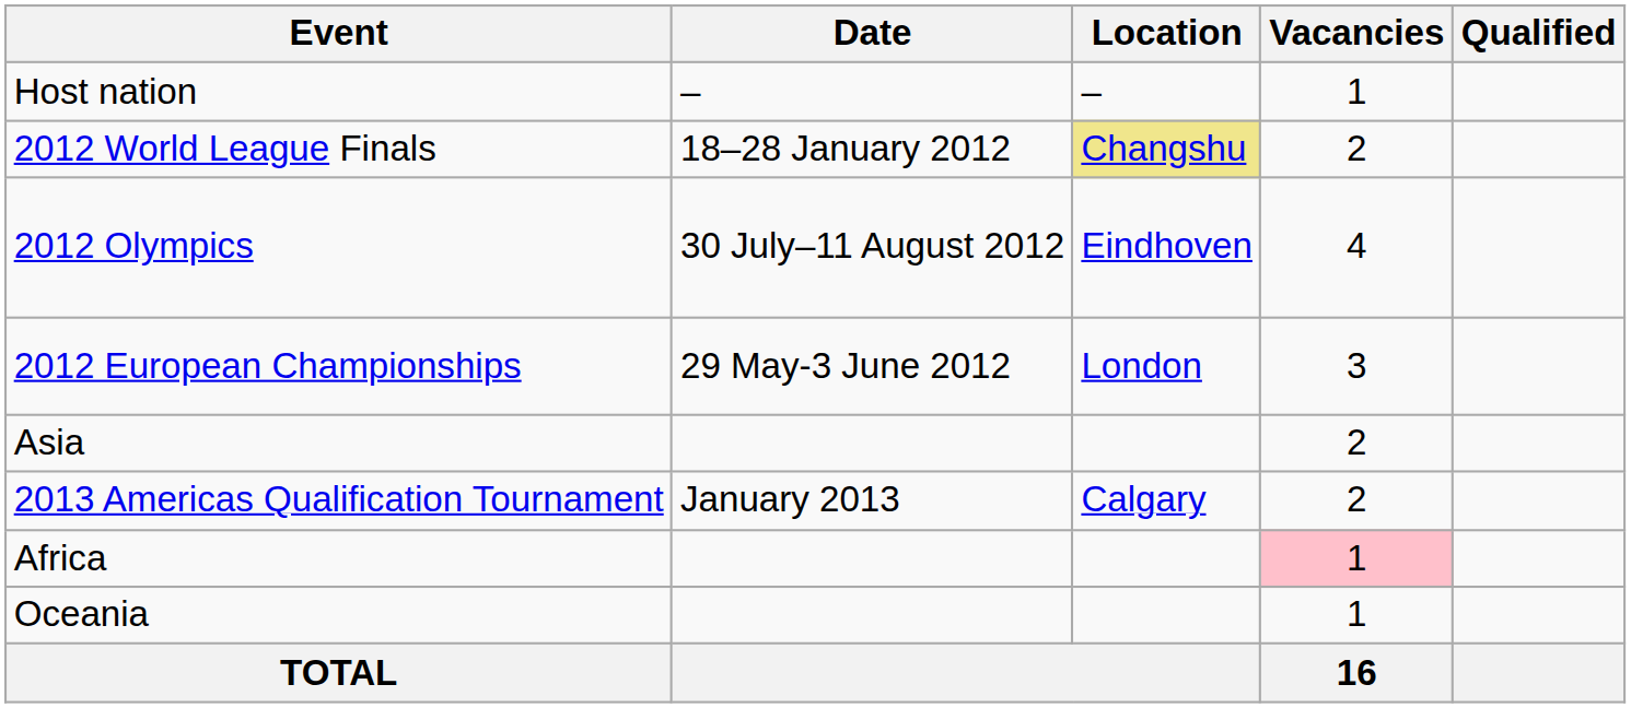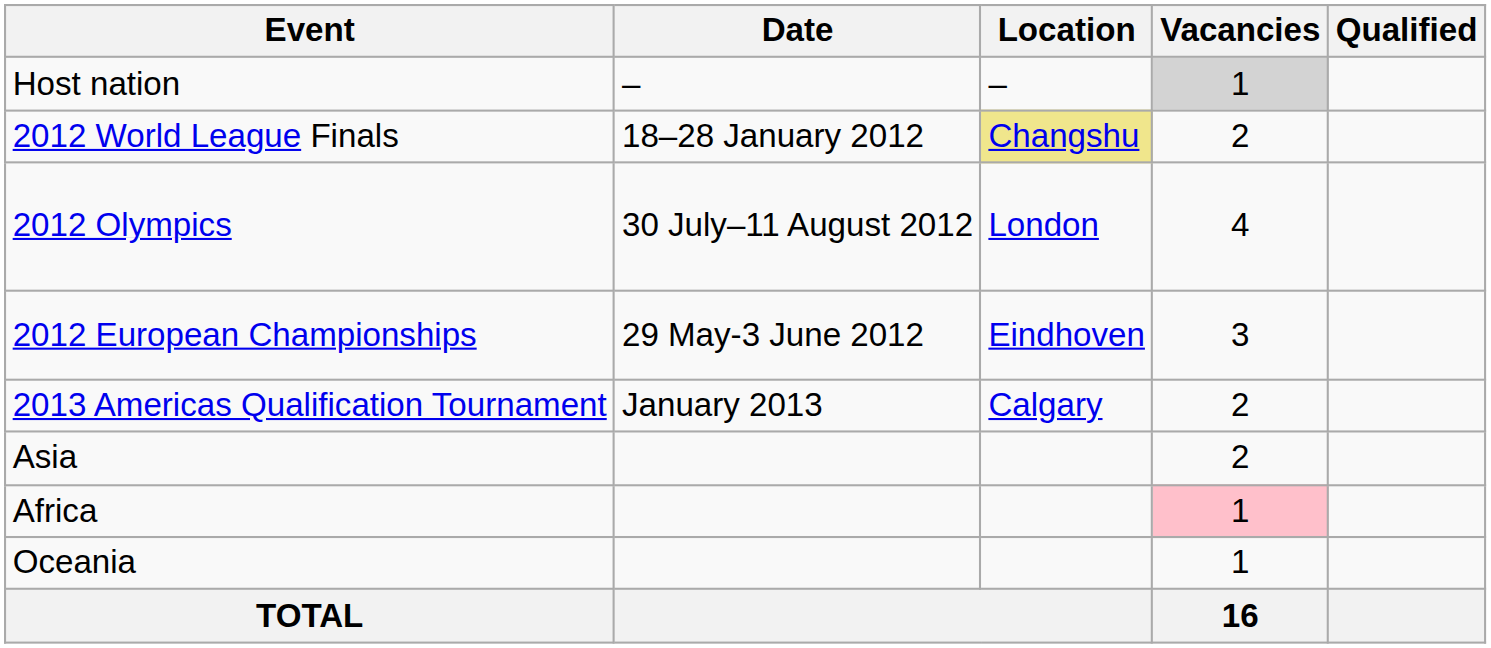 <table class="wikitable">
 <tr>
 <th>Event</th>
 <th>Date</th>
 <th>Location</th>
 <th>Vacancies</th>
 <th>Qualified</th>
 </tr>
 <tr>
 <td>Host nation</td>
 <td>–</td>
 <td>–</td>
-<td align=center>1</td>
+<td align=center style="background: lightgrey;">1</td>
 <td></td>
 </tr>
 <tr>
 <td><a href='#'>2012 World League</a> Finals</td>
 <td>18–28 January 2012</td>
 <td style="background: khaki;"> <a href='#'>Changshu</a></td>
 <td align=center>2</td>
 <td><br></td>
 </tr>
 <tr>
 <td><a href='#'>2012 Olympics</a></td>
 <td>30 July–11 August 2012</td>
-<td> <a href='#'>Eindhoven</a></td>
+<td> <a href='#'>London</a></td>
 <td align=center>4</td>
 <td><br><br><br></td>
 </tr>
 <tr>
 <td><a href='#'>2012 European Championships</a></td>
 <td>29 May-3 June 2012</td>
-<td> <a href='#'>London</a></td>
+<td> <a href='#'>Eindhoven</a></td>
 <td align=center>3</td>
 <td><br><br></td>
+</tr>
+<tr>
+<td><a href='#'>2013 Americas Qualification Tournament</a></td>
+<td>January 2013</td>
+<td> <a href='#'>Calgary</a></td>
+<td align=center>2</td>
+<td><br></td>
 </tr>
 <tr>
 <td>Asia</td>
 <td></td>
 <td></td>
-<td align=center>2</td>
-<td><br></td>
-</tr>
-<tr>
-<td><a href='#'>2013 Americas Qualification Tournament</a></td>
-<td>January 2013</td>
-<td> <a href='#'>Calgary</a></td>
 <td align=center>2</td>
 <td><br></td>
 </tr>
 <tr>
 <td>Africa</td>
 <td></td>
 <td></td>
 <td align=center style="background: pink;">1</td>
 <td></td>
 </tr>
 <tr>
 <td>Oceania</td>
 <td></td>
 <td></td>
 <td align=center>1</td>
 <td></td>
 </tr>
 <tr>
 <th>TOTAL</th>
 <th colspan="2"></th>
 <th>16</th>
 <th></th>
 </tr>
 </table>
